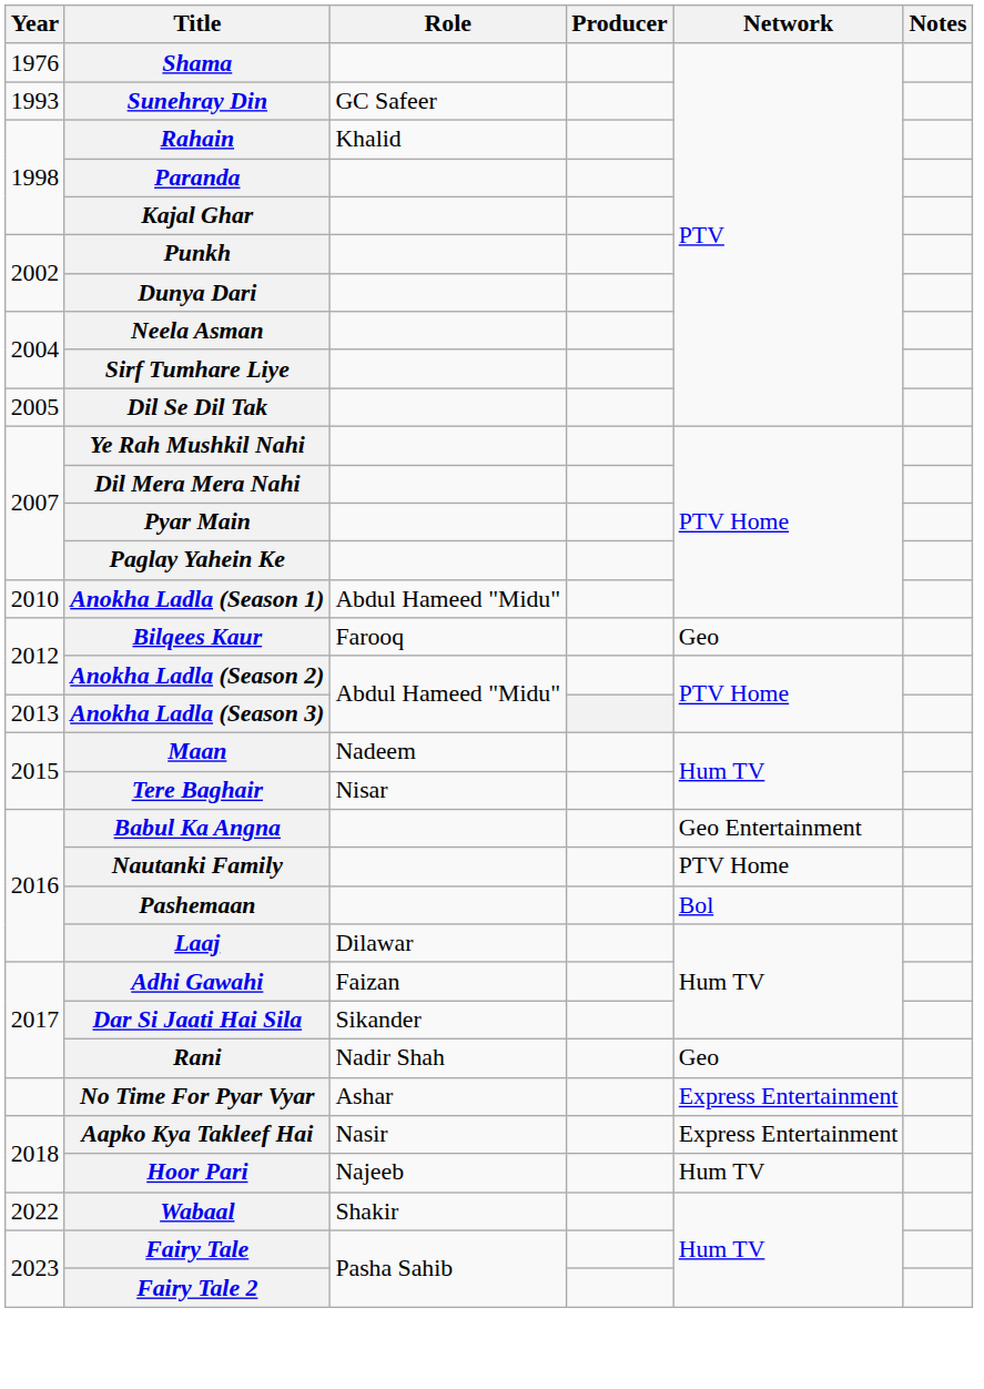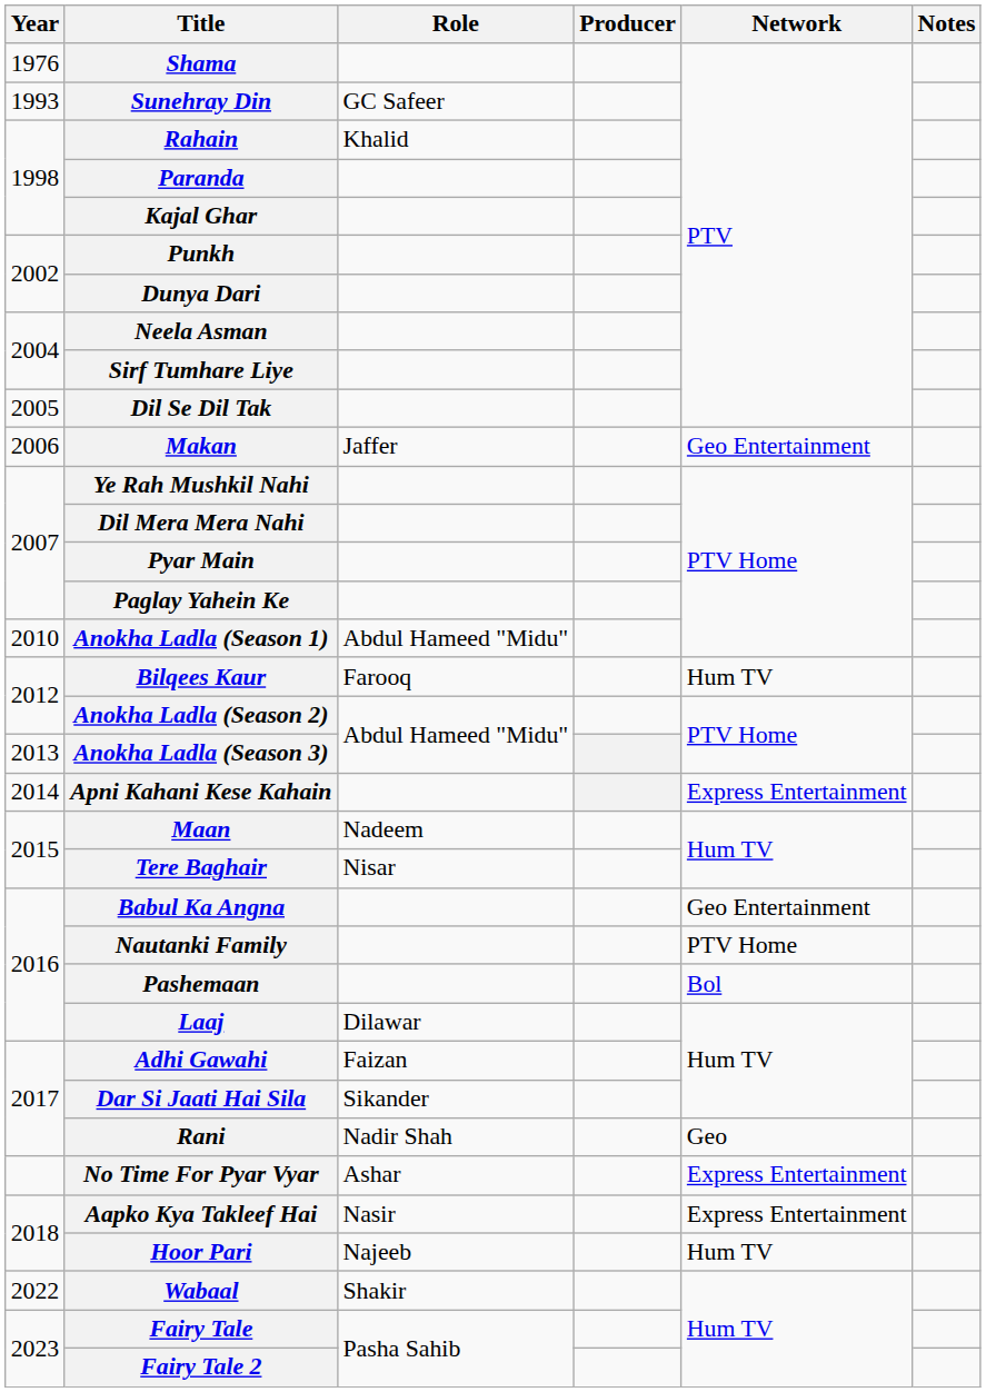 <table class="wikitable sortable plainrowheaders">
 <tr style="text-align:center;">
 <th scope="col">Year</th>
 <th scope="col">Title</th>
 <th scope="col">Role</th>
 <th>Producer</th>
 <th scope="col">Network</th>
 <th class="unsortable" scope="col">Notes</th>
 </tr>
 <tr>
 <td>1976</td>
 <th scope="row"><em><a href='#'>Shama</a></em></th>
 <td></td>
 <td></td>
 <td rowspan="10"><a href='#'>PTV</a></td>
 <td></td>
 </tr>
 <tr>
 <td>1993</td>
 <th scope="row"><em><a href='#'>Sunehray Din</a></em></th>
 <td>GC Safeer</td>
 <td></td>
 <td></td>
 </tr>
 <tr>
 <td rowspan="3">1998</td>
 <th scope="row"><em><a href='#'>Rahain</a></em></th>
 <td>Khalid</td>
 <td></td>
 <td></td>
 </tr>
 <tr>
 <th scope="row"><em><a href='#'>Paranda</a></em></th>
 <td></td>
 <td></td>
 <td></td>
 </tr>
 <tr>
 <th scope="row"><em>Kajal Ghar</em></th>
 <td></td>
 <td></td>
 <td></td>
 </tr>
 <tr>
 <td rowspan="2">2002</td>
 <th scope="row"><em>Punkh</em></th>
 <td></td>
 <td></td>
 <td></td>
 </tr>
 <tr>
 <th scope="row"><em>Dunya Dari</em></th>
 <td></td>
 <td></td>
 <td></td>
 </tr>
 <tr>
 <td rowspan="2">2004</td>
 <th scope="row"><em>Neela Asman</em></th>
 <td></td>
 <td></td>
 <td></td>
 </tr>
 <tr>
 <th scope="row"><em>Sirf Tumhare Liye</em></th>
 <td></td>
 <td></td>
 <td></td>
 </tr>
 <tr>
 <td>2005</td>
 <th scope="row"><em>Dil Se Dil Tak</em></th>
 <td></td>
 <td></td>
 <td></td>
 </tr>
 <tr>
+<td>2006</td>
+<th scope="row"><em><a href='#'>Makan</a></em></th>
+<td>Jaffer</td>
+<td></td>
+<td><a href='#'>Geo Entertainment</a></td>
+<td></td>
+</tr>
+<tr>
 <td rowspan="4">2007</td>
 <th scope="row"><em>Ye Rah Mushkil Nahi</em></th>
 <td></td>
 <td></td>
 <td rowspan="5"><a href='#'>PTV Home</a></td>
 <td></td>
 </tr>
 <tr>
 <th scope="row"><em>Dil Mera Mera Nahi</em></th>
 <td></td>
 <td></td>
 <td></td>
 </tr>
 <tr>
 <th scope="row"><em>Pyar Main</em></th>
 <td></td>
 <td></td>
 <td></td>
 </tr>
 <tr>
 <th scope="row"><em>Paglay Yahein Ke</em></th>
 <td></td>
 <td></td>
 <td></td>
 </tr>
 <tr>
 <td>2010</td>
 <th scope="row"><em><a href='#'>Anokha Ladla</a> (Season 1)</em></th>
 <td>Abdul Hameed "Midu"</td>
 <td></td>
 <td></td>
 </tr>
 <tr>
 <td rowspan="2">2012</td>
 <th scope="row"><em><a href='#'>Bilqees Kaur</a></em></th>
 <td>Farooq</td>
 <td></td>
-<td>Geo</td>
+<td>Hum TV</td>
 <td></td>
 </tr>
 <tr>
 <th scope="row"><em><a href='#'>Anokha Ladla</a> (Season 2)</em></th>
 <td rowspan="2">Abdul Hameed "Midu"</td>
 <td></td>
 <td rowspan="2"><a href='#'>PTV Home</a></td>
 <td></td>
 </tr>
 <tr>
 <td>2013</td>
 <th scope="row"><em><a href='#'>Anokha Ladla</a> (Season 3)</em></th>
 <th></th>
+<td></td>
+</tr>
+<tr>
+<td>2014</td>
+<th scope="row"><em>Apni Kahani Kese Kahain</em></th>
+<td></td>
+<th></th>
+<td><a href='#'>Express Entertainment</a></td>
 <td></td>
 </tr>
 <tr>
 <td rowspan="2">2015</td>
 <th scope="row"><em><a href='#'>Maan</a></em></th>
 <td>Nadeem</td>
 <td></td>
 <td rowspan="2"><a href='#'>Hum TV</a></td>
 <td></td>
 </tr>
 <tr>
 <th scope="row"><em><a href='#'>Tere Baghair</a></em></th>
 <td>Nisar</td>
 <td></td>
 <td></td>
 </tr>
 <tr>
 <td rowspan="4">2016</td>
 <th scope="row"><em><a href='#'>Babul Ka Angna</a></em></th>
 <td></td>
 <td></td>
 <td>Geo Entertainment</td>
 <td></td>
 </tr>
 <tr>
 <th scope="row"><em>Nautanki Family</em></th>
 <td></td>
 <td></td>
 <td>PTV Home</td>
 <td></td>
 </tr>
 <tr>
 <th scope="row"><em>Pashemaan</em></th>
 <td></td>
 <td></td>
 <td><a href='#'>Bol</a></td>
 <td></td>
 </tr>
 <tr>
 <th scope="row"><em><a href='#'>Laaj</a></em></th>
 <td>Dilawar</td>
 <td></td>
 <td rowspan="3">Hum TV</td>
 <td></td>
 </tr>
 <tr>
 <td rowspan="3">2017</td>
 <th scope="row"><em><a href='#'>Adhi Gawahi</a></em></th>
 <td>Faizan</td>
 <td></td>
 <td></td>
 </tr>
 <tr>
 <th scope="row"><em><a href='#'>Dar Si Jaati Hai Sila</a></em></th>
 <td>Sikander</td>
 <td></td>
 <td></td>
 </tr>
 <tr>
 <th scope="row"><em>Rani</em></th>
 <td>Nadir Shah</td>
 <td></td>
 <td>Geo</td>
 <td></td>
 </tr>
 <tr>
 <td></td>
 <th scope="row"><em>No Time For Pyar Vyar</em></th>
 <td>Ashar</td>
 <td></td>
 <td><a href='#'>Express Entertainment</a></td>
 <td></td>
 </tr>
 <tr>
 <td rowspan="2">2018</td>
 <th scope="row"><em>Aapko Kya Takleef Hai</em></th>
 <td>Nasir</td>
 <td></td>
 <td>Express Entertainment</td>
 <td></td>
 </tr>
 <tr>
 <th scope="row"><em><a href='#'>Hoor Pari</a></em></th>
 <td>Najeeb</td>
 <td></td>
 <td>Hum TV</td>
 <td></td>
 </tr>
 <tr>
 <td>2022</td>
 <th scope="row"><em><a href='#'>Wabaal</a></em></th>
 <td>Shakir</td>
 <td></td>
 <td rowspan="3"><a href='#'>Hum TV</a></td>
 <td></td>
 </tr>
 <tr>
 <td rowspan="2">2023</td>
 <th scope="row"><em><a href='#'>Fairy Tale</a></em></th>
 <td rowspan="2">Pasha Sahib</td>
 <td></td>
 <td></td>
 </tr>
 <tr>
 <th scope="row"><em><a href='#'>Fairy Tale 2</a></em></th>
 <td></td>
 <td></td>
 </tr>
 </table>
